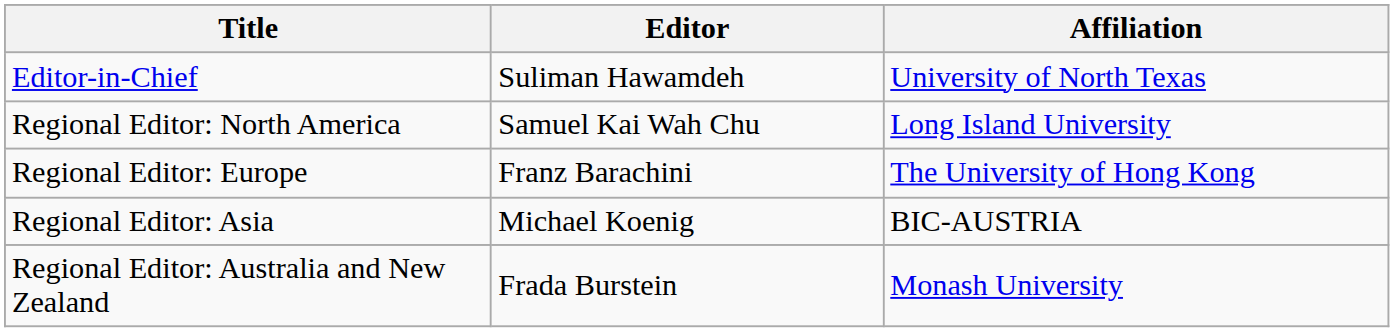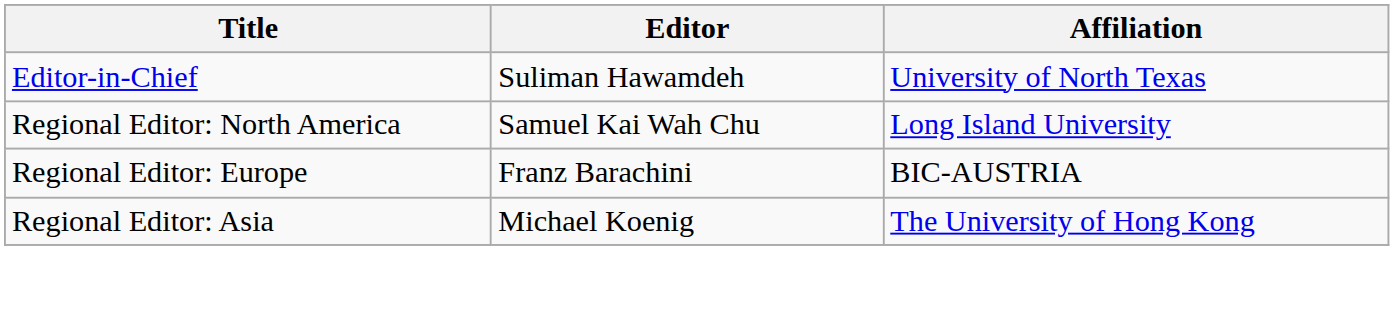 <table class="wikitable">
 <tr>
 <th width="250">Title</th>
 <th width="200">Editor</th>
 <th width="260">Affiliation</th>
 </tr>
 <tr>
 <td><a href='#'>Editor-in-Chief</a></td>
 <td>Suliman Hawamdeh</td>
 <td><a href='#'>University of North Texas</a></td>
 </tr>
 <tr>
 <td>Regional Editor: North America</td>
 <td>Samuel Kai Wah Chu</td>
 <td><a href='#'>Long Island University</a></td>
 </tr>
 <tr>
 <td>Regional Editor: Europe</td>
 <td>Franz Barachini</td>
-<td><a href='#'>The University of Hong Kong</a></td>
+<td>BIC-AUSTRIA</td>
 </tr>
 <tr>
 <td>Regional Editor: Asia</td>
 <td>Michael Koenig</td>
-<td>BIC-AUSTRIA</td>
-</tr>
-<tr>
-<td>Regional Editor: Australia and New Zealand</td>
-<td>Frada Burstein</td>
-<td><a href='#'>Monash University</a></td>
+<td><a href='#'>The University of Hong Kong</a></td>
 </tr>
 </table>
